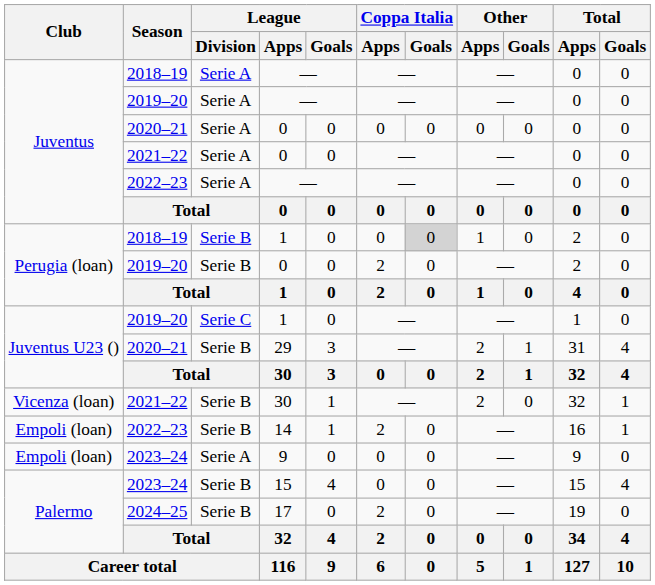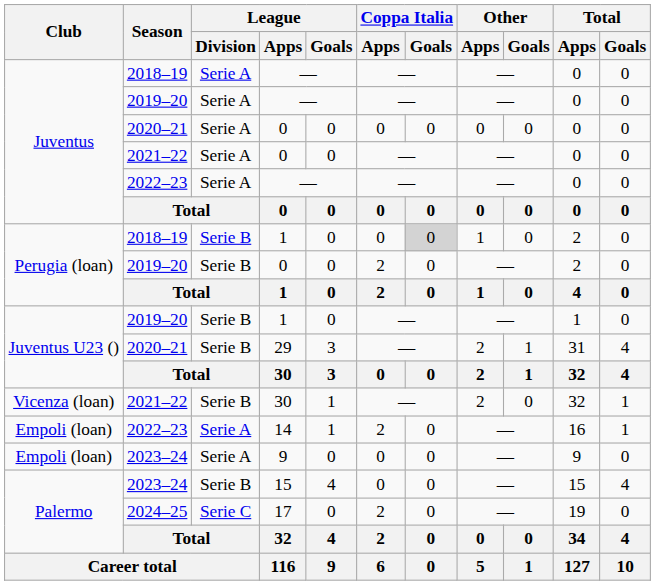 <table class="wikitable" style="text-align:center">
 <tr>
 <th rowspan="2">Club</th>
 <th rowspan="2">Season</th>
 <th colspan="3">League</th>
 <th colspan="2"><a href='#'>Coppa Italia</a></th>
 <th colspan="2">Other</th>
 <th colspan="2">Total</th>
 </tr>
 <tr>
 <th>Division</th>
 <th>Apps</th>
 <th>Goals</th>
 <th>Apps</th>
 <th>Goals</th>
 <th>Apps</th>
 <th>Goals</th>
 <th>Apps</th>
 <th>Goals</th>
 </tr>
 <tr>
 <td rowspan="6"><a href='#'>Juventus</a></td>
 <td><a href='#'>2018–19</a></td>
 <td><a href='#'>Serie A</a></td>
 <td colspan="2">—</td>
 <td colspan="2">—</td>
 <td colspan="2">—</td>
 <td>0</td>
 <td>0</td>
 </tr>
 <tr>
 <td><a href='#'>2019–20</a></td>
 <td>Serie A</td>
 <td colspan="2">—</td>
 <td colspan="2">—</td>
 <td colspan="2">—</td>
 <td>0</td>
 <td>0</td>
 </tr>
 <tr>
 <td><a href='#'>2020–21</a></td>
 <td>Serie A</td>
 <td>0</td>
 <td>0</td>
 <td>0</td>
 <td>0</td>
 <td>0</td>
 <td>0</td>
 <td>0</td>
 <td>0</td>
 </tr>
 <tr>
 <td><a href='#'>2021–22</a></td>
 <td>Serie A</td>
 <td>0</td>
 <td>0</td>
 <td colspan="2">—</td>
 <td colspan="2">—</td>
 <td>0</td>
 <td>0</td>
 </tr>
 <tr>
 <td><a href='#'>2022–23</a></td>
 <td>Serie A</td>
 <td colspan="2">—</td>
 <td colspan="2">—</td>
 <td colspan="2">—</td>
 <td>0</td>
 <td>0</td>
 </tr>
 <tr>
 <th colspan="2">Total</th>
 <th>0</th>
 <th>0</th>
 <th>0</th>
 <th>0</th>
 <th>0</th>
 <th>0</th>
 <th>0</th>
 <th>0</th>
 </tr>
 <tr>
 <td rowspan="3"><a href='#'>Perugia</a> (loan)</td>
 <td><a href='#'>2018–19</a></td>
 <td><a href='#'>Serie B</a></td>
 <td>1</td>
 <td>0</td>
 <td>0</td>
 <td style="background: lightgrey;">0</td>
 <td>1</td>
 <td>0</td>
 <td>2</td>
 <td>0</td>
 </tr>
 <tr>
 <td><a href='#'>2019–20</a></td>
 <td>Serie B</td>
 <td>0</td>
 <td>0</td>
 <td>2</td>
 <td>0</td>
 <td colspan="2">—</td>
 <td>2</td>
 <td>0</td>
 </tr>
 <tr>
 <th colspan="2">Total</th>
 <th>1</th>
 <th>0</th>
 <th>2</th>
 <th>0</th>
 <th>1</th>
 <th>0</th>
 <th>4</th>
 <th>0</th>
 </tr>
 <tr>
 <td rowspan="3"><a href='#'>Juventus U23</a> ()</td>
 <td><a href='#'>2019–20</a></td>
-<td><a href='#'>Serie C</a></td>
+<td>Serie B</td>
 <td>1</td>
 <td>0</td>
 <td colspan="2">—</td>
 <td colspan="2">—</td>
 <td>1</td>
 <td>0</td>
 </tr>
 <tr>
 <td><a href='#'>2020–21</a></td>
 <td>Serie B</td>
 <td>29</td>
 <td>3</td>
 <td colspan="2">—</td>
 <td>2</td>
 <td>1</td>
 <td>31</td>
 <td>4</td>
 </tr>
 <tr>
 <th colspan="2">Total</th>
 <th>30</th>
 <th>3</th>
 <th>0</th>
 <th>0</th>
 <th>2</th>
 <th>1</th>
 <th>32</th>
 <th>4</th>
 </tr>
 <tr>
 <td><a href='#'>Vicenza</a> (loan)</td>
 <td><a href='#'>2021–22</a></td>
 <td>Serie B</td>
 <td>30</td>
 <td>1</td>
 <td colspan="2">—</td>
 <td>2</td>
 <td>0</td>
 <td>32</td>
 <td>1</td>
 </tr>
 <tr>
 <td><a href='#'>Empoli</a> (loan)</td>
 <td><a href='#'>2022–23</a></td>
-<td>Serie B</td>
+<td><a href='#'>Serie A</a></td>
 <td>14</td>
 <td>1</td>
 <td>2</td>
 <td>0</td>
 <td colspan="2">—</td>
 <td>16</td>
 <td>1</td>
 </tr>
 <tr>
 <td><a href='#'>Empoli</a> (loan)</td>
 <td><a href='#'>2023–24</a></td>
 <td>Serie A</td>
 <td>9</td>
 <td>0</td>
 <td>0</td>
 <td>0</td>
 <td colspan="2">—</td>
 <td>9</td>
 <td>0</td>
 </tr>
 <tr>
 <td rowspan="3"><a href='#'>Palermo</a></td>
 <td><a href='#'>2023–24</a></td>
 <td>Serie B</td>
 <td>15</td>
 <td>4</td>
 <td>0</td>
 <td>0</td>
 <td colspan="2">—</td>
 <td>15</td>
 <td>4</td>
 </tr>
 <tr>
 <td><a href='#'>2024–25</a></td>
-<td>Serie B</td>
+<td><a href='#'>Serie C</a></td>
 <td>17</td>
 <td>0</td>
 <td>2</td>
 <td>0</td>
 <td colspan="2">—</td>
 <td>19</td>
 <td>0</td>
 </tr>
 <tr>
 <th colspan="2">Total</th>
 <th>32</th>
 <th>4</th>
 <th>2</th>
 <th>0</th>
 <th>0</th>
 <th>0</th>
 <th>34</th>
 <th>4</th>
 </tr>
 <tr>
 <th colspan="3">Career total</th>
 <th>116</th>
 <th>9</th>
 <th>6</th>
 <th>0</th>
 <th>5</th>
 <th>1</th>
 <th>127</th>
 <th>10</th>
 </tr>
 </table>
